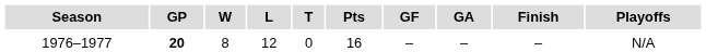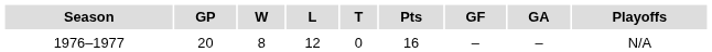 <table cellpadding=5 width=800>
 <tr bgcolor="#dddddd">
 <th>Season</th>
 <th>GP</th>
 <th>W</th>
 <th>L</th>
 <th>T</th>
 <th>Pts</th>
 <th>GF</th>
 <th>GA</th>
-<th>Finish</th>
 <th>Playoffs</th>
 </tr>
 <tr align=center>
 <td>1976–1977</td>
-<td><strong>20</strong></td>
+<td>20</td>
 <td>8</td>
 <td>12</td>
 <td>0</td>
 <td>16</td>
 <td>–</td>
 <td>–</td>
-<td>–</td>
 <td>N/A</td>
 </tr>
 </table>
